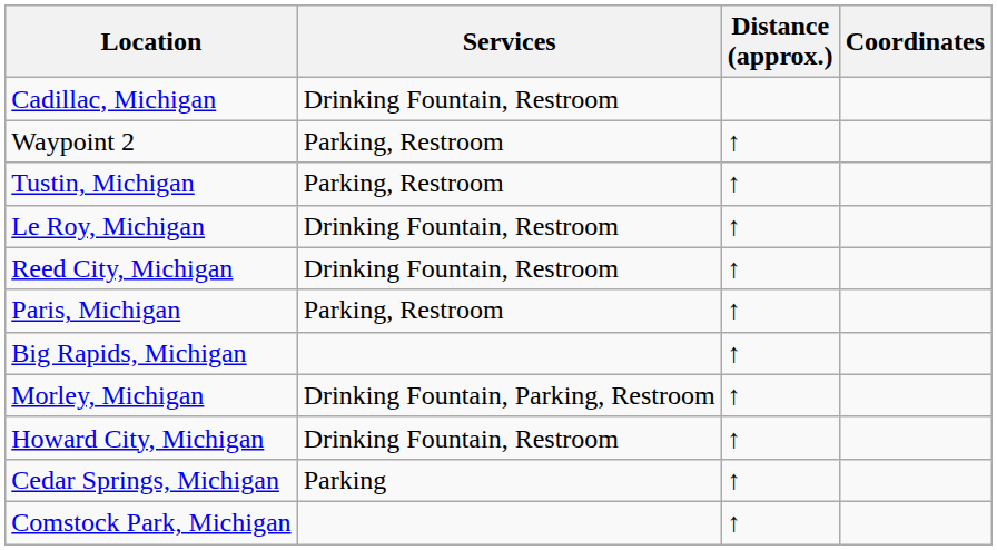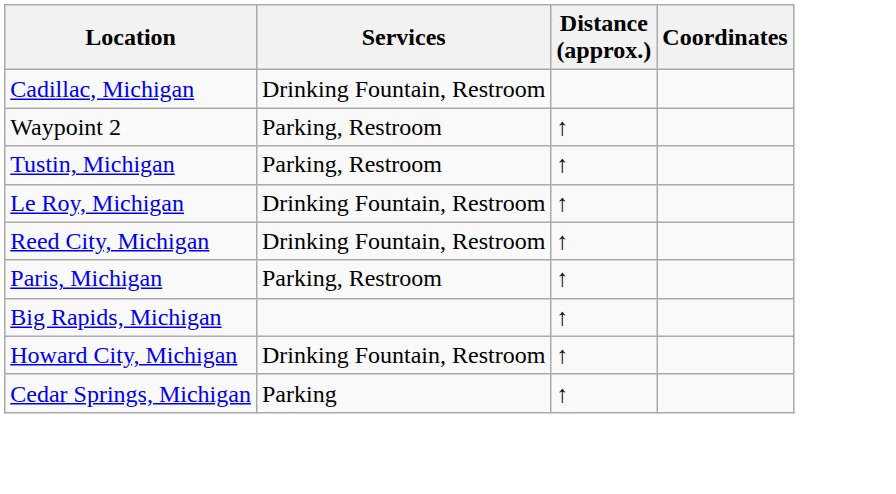 <table class="wikitable">
 <tr>
 <th>Location</th>
 <th>Services</th>
 <th>Distance<br> (approx.)</th>
 <th>Coordinates</th>
 </tr>
 <tr>
 <td><a href='#'>Cadillac, Michigan</a></td>
 <td>Drinking Fountain, Restroom</td>
 <td></td>
 <td></td>
 </tr>
 <tr>
 <td>Waypoint 2</td>
 <td>Parking, Restroom</td>
 <td>↑ </td>
 <td></td>
 </tr>
 <tr>
 <td><a href='#'>Tustin, Michigan</a></td>
 <td>Parking, Restroom</td>
 <td>↑ </td>
 <td></td>
 </tr>
 <tr>
 <td><a href='#'>Le Roy, Michigan</a></td>
 <td>Drinking Fountain, Restroom</td>
 <td>↑ </td>
 <td></td>
 </tr>
 <tr>
 <td><a href='#'>Reed City, Michigan</a></td>
 <td>Drinking Fountain, Restroom</td>
 <td>↑ </td>
 <td></td>
 </tr>
 <tr>
 <td><a href='#'>Paris, Michigan</a></td>
 <td>Parking, Restroom</td>
 <td>↑ </td>
 <td></td>
 </tr>
 <tr>
 <td><a href='#'>Big Rapids, Michigan</a></td>
 <td></td>
 <td>↑ </td>
 <td></td>
 </tr>
 <tr>
-<td><a href='#'>Morley, Michigan</a></td>
-<td>Drinking Fountain, Parking, Restroom</td>
-<td>↑ </td>
-<td></td>
-</tr>
-<tr>
 <td><a href='#'>Howard City, Michigan</a></td>
 <td>Drinking Fountain, Restroom</td>
 <td>↑ </td>
 <td></td>
 </tr>
 <tr>
 <td><a href='#'>Cedar Springs, Michigan</a></td>
 <td>Parking</td>
 <td>↑ </td>
 <td></td>
 </tr>
-<tr>
-<td><a href='#'>Comstock Park, Michigan</a></td>
-<td></td>
-<td>↑ </td>
-<td></td>
-</tr>
 </table>
